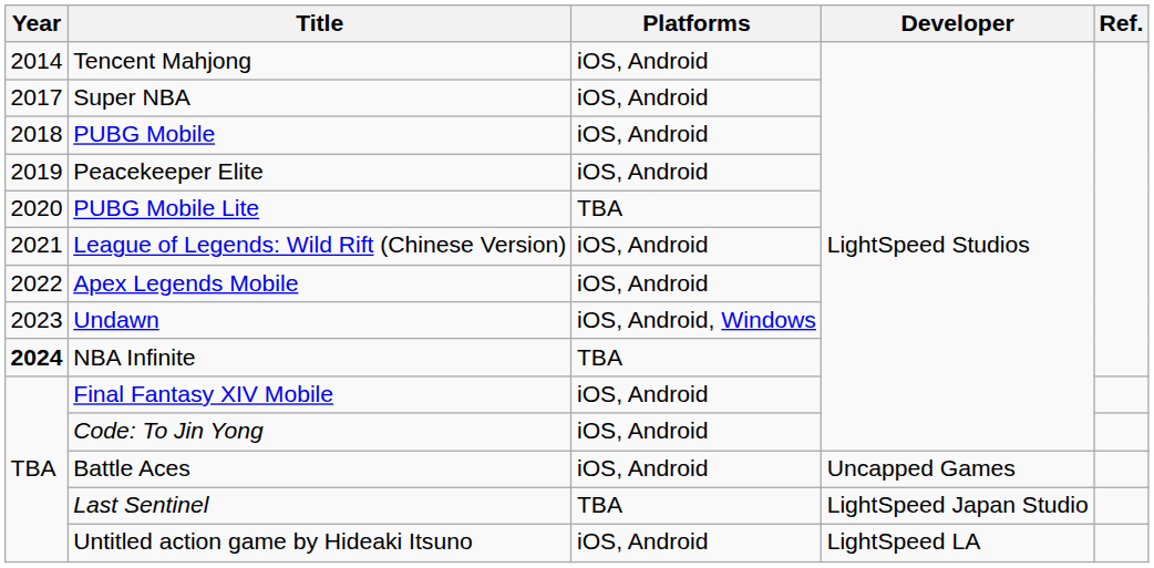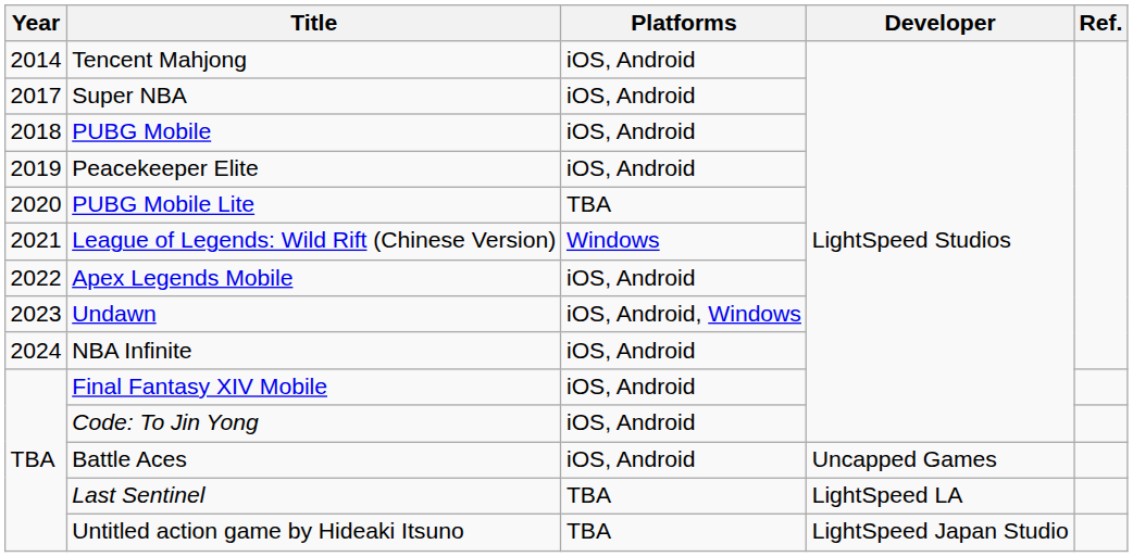 <table class="wikitable">
 <tr>
 <th>Year</th>
 <th>Title</th>
 <th>Platforms</th>
 <th>Developer</th>
 <th>Ref.</th>
 </tr>
 <tr>
 <td>2014</td>
 <td>Tencent Mahjong</td>
 <td>iOS, Android</td>
 <td rowspan="11">LightSpeed Studios</td>
 <td rowspan="9"></td>
 </tr>
 <tr>
 <td>2017</td>
 <td>Super NBA</td>
 <td>iOS, Android</td>
 </tr>
 <tr>
 <td>2018</td>
 <td><a href='#'>PUBG Mobile</a></td>
 <td>iOS, Android</td>
 </tr>
 <tr>
 <td>2019</td>
 <td>Peacekeeper Elite</td>
 <td>iOS, Android</td>
 </tr>
 <tr>
 <td>2020</td>
 <td><a href='#'>PUBG Mobile Lite</a></td>
 <td>TBA</td>
 </tr>
 <tr>
 <td>2021</td>
 <td><a href='#'>League of Legends: Wild Rift</a> (Chinese Version)</td>
-<td>iOS, Android</td>
+<td><a href='#'>Windows</a></td>
 </tr>
 <tr>
 <td>2022</td>
 <td><a href='#'>Apex Legends Mobile</a></td>
 <td>iOS, Android</td>
 </tr>
 <tr>
 <td>2023</td>
 <td><a href='#'>Undawn</a></td>
 <td>iOS, Android, <a href='#'>Windows</a></td>
 </tr>
 <tr>
-<td><strong>2024</strong></td>
+<td>2024</td>
 <td>NBA Infinite</td>
-<td>TBA</td>
+<td>iOS, Android</td>
 </tr>
 <tr>
 <td rowspan="5">TBA</td>
 <td><a href='#'>Final Fantasy XIV Mobile</a></td>
 <td>iOS, Android</td>
 <td></td>
 </tr>
 <tr>
 <td><em>Code: To Jin Yong</em></td>
 <td>iOS, Android</td>
 <td></td>
 </tr>
 <tr>
 <td>Battle Aces</td>
 <td>iOS, Android</td>
 <td>Uncapped Games</td>
 <td></td>
 </tr>
 <tr>
 <td><em>Last Sentinel</em></td>
 <td>TBA</td>
-<td>LightSpeed Japan  Studio</td>
+<td>LightSpeed LA</td>
 <td></td>
 </tr>
 <tr>
 <td>Untitled action game by Hideaki Itsuno</td>
-<td>iOS, Android</td>
-<td>LightSpeed LA</td>
+<td>TBA</td>
+<td>LightSpeed Japan  Studio</td>
 <td></td>
 </tr>
 </table>
